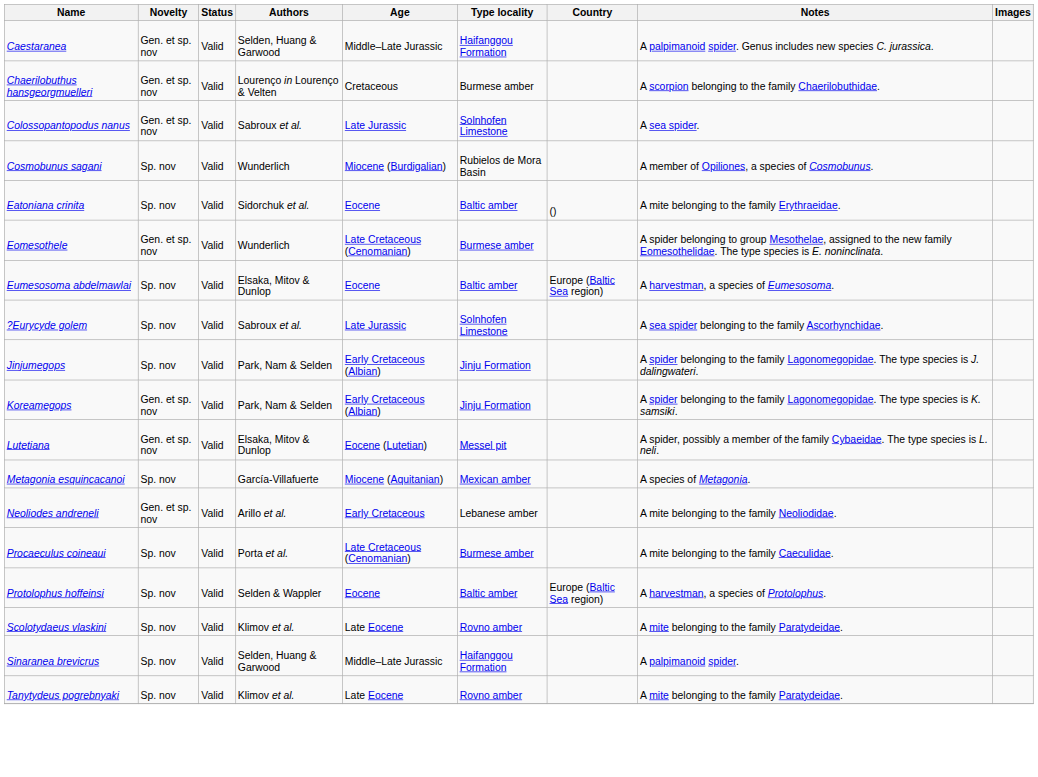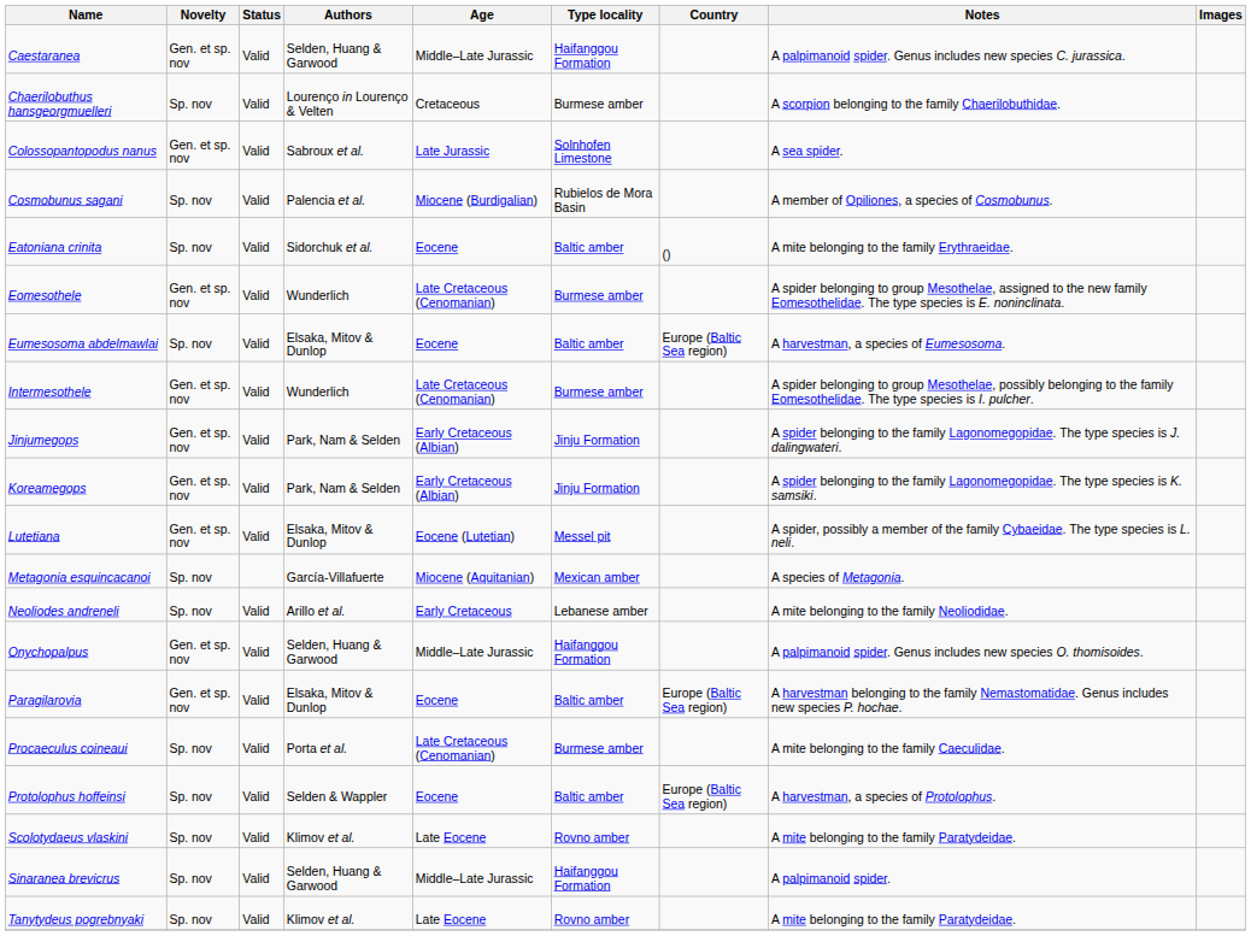 <table class="wikitable sortable" align="center" width="100%">
 <tr>
 <th>Name</th>
 <th>Novelty</th>
 <th>Status</th>
 <th>Authors</th>
 <th>Age</th>
 <th>Type locality</th>
 <th>Country</th>
 <th>Notes</th>
 <th>Images</th>
 </tr>
 <tr>
 <td><br><em><a href='#'>Caestaranea</a></em></td>
 <td><br>Gen. et sp. nov</td>
 <td><br>Valid</td>
 <td><br>Selden, Huang & Garwood</td>
 <td><br>Middle–Late Jurassic</td>
 <td><br><a href='#'>Haifanggou Formation</a></td>
 <td><br></td>
 <td><br>A <a href='#'>palpimanoid</a> <a href='#'>spider</a>. Genus includes new species <em>C. jurassica</em>.</td>
 <td></td>
 </tr>
 <tr>
 <td><br><em><a href='#'>Chaerilobuthus hansgeorgmuelleri</a></em></td>
-<td><br>Gen. et sp. nov</td>
+<td><br>Sp. nov</td>
 <td><br>Valid</td>
 <td><br>Lourenço <em>in</em> Lourenço & Velten</td>
 <td><br>Cretaceous</td>
 <td><br>Burmese amber</td>
 <td><br></td>
 <td><br>A <a href='#'>scorpion</a> belonging to the family <a href='#'>Chaerilobuthidae</a>.</td>
 <td></td>
 </tr>
 <tr>
 <td><br><em><a href='#'>Colossopantopodus nanus</a></em></td>
 <td><br>Gen. et sp. nov</td>
 <td><br>Valid</td>
 <td><br>Sabroux <em>et al.</em></td>
 <td><br><a href='#'>Late Jurassic</a></td>
 <td><br><a href='#'>Solnhofen Limestone</a></td>
 <td><br></td>
 <td><br>A <a href='#'>sea spider</a>.</td>
 <td></td>
 </tr>
 <tr>
 <td><br><em><a href='#'>Cosmobunus sagani</a></em></td>
 <td><br>Sp. nov</td>
 <td><br>Valid</td>
-<td><br>Wunderlich</td>
+<td><br>Palencia <em>et al.</em></td>
 <td><br><a href='#'>Miocene</a> (<a href='#'>Burdigalian</a>)</td>
 <td><br>Rubielos de Mora Basin</td>
 <td><br></td>
 <td><br>A member of <a href='#'>Opiliones</a>, a species of <em><a href='#'>Cosmobunus</a></em>.</td>
 <td></td>
 </tr>
 <tr>
 <td><br><em><a href='#'>Eatoniana crinita</a></em></td>
 <td><br>Sp. nov</td>
 <td><br>Valid</td>
 <td><br>Sidorchuk <em>et al.</em></td>
 <td><br><a href='#'>Eocene</a></td>
 <td><br><a href='#'>Baltic amber</a></td>
 <td><br><br>()</td>
 <td><br>A mite belonging to the family <a href='#'>Erythraeidae</a>.</td>
 <td></td>
 </tr>
 <tr>
 <td><br><em><a href='#'>Eomesothele</a></em></td>
 <td><br>Gen. et sp. nov</td>
 <td><br>Valid</td>
 <td><br>Wunderlich</td>
 <td><br><a href='#'>Late Cretaceous</a> (<a href='#'>Cenomanian</a>)</td>
 <td><br><a href='#'>Burmese amber</a></td>
 <td><br></td>
 <td><br>A spider belonging to group <a href='#'>Mesothelae</a>, assigned to the new family <a href='#'>Eomesothelidae</a>. The type species is <em>E. noninclinata</em>.</td>
 <td></td>
 </tr>
 <tr>
 <td><br><em><a href='#'>Eumesosoma abdelmawlai</a></em></td>
 <td><br>Sp. nov</td>
 <td><br>Valid</td>
 <td><br>Elsaka, Mitov & Dunlop</td>
 <td><br><a href='#'>Eocene</a></td>
 <td><br><a href='#'>Baltic amber</a></td>
 <td><br>Europe (<a href='#'>Baltic Sea</a> region)</td>
 <td><br>A <a href='#'>harvestman</a>, a species of <em><a href='#'>Eumesosoma</a></em>.</td>
 <td></td>
 </tr>
 <tr>
-<td><br><em><a href='#'>?Eurycyde golem</a></em></td>
-<td><br>Sp. nov</td>
+<td><br><em><a href='#'>Intermesothele</a></em></td>
+<td><br>Gen. et sp. nov</td>
 <td><br>Valid</td>
-<td><br>Sabroux <em>et al.</em></td>
-<td><br><a href='#'>Late Jurassic</a></td>
-<td><br><a href='#'>Solnhofen Limestone</a></td>
+<td><br>Wunderlich</td>
+<td><br><a href='#'>Late Cretaceous</a> (<a href='#'>Cenomanian</a>)</td>
+<td><br><a href='#'>Burmese amber</a></td>
 <td><br></td>
-<td><br>A <a href='#'>sea spider</a> belonging to the family <a href='#'>Ascorhynchidae</a>.</td>
+<td><br>A spider belonging to group <a href='#'>Mesothelae</a>, possibly belonging to the family <a href='#'>Eomesothelidae</a>. The type species is <em>I. pulcher</em>.</td>
 <td></td>
 </tr>
 <tr>
 <td><br><em><a href='#'>Jinjumegops</a></em></td>
-<td><br>Sp. nov</td>
+<td><br>Gen. et sp. nov</td>
 <td><br>Valid</td>
 <td><br>Park, Nam & Selden</td>
 <td><br><a href='#'>Early Cretaceous</a> (<a href='#'>Albian</a>)</td>
 <td><br><a href='#'>Jinju Formation</a></td>
 <td><br></td>
 <td><br>A <a href='#'>spider</a> belonging to the family <a href='#'>Lagonomegopidae</a>. The type species is <em>J. dalingwateri</em>.</td>
 <td></td>
 </tr>
 <tr>
 <td><br><em><a href='#'>Koreamegops</a></em></td>
 <td><br>Gen. et sp. nov</td>
 <td><br>Valid</td>
 <td><br>Park, Nam & Selden</td>
 <td><br><a href='#'>Early Cretaceous</a> (<a href='#'>Albian</a>)</td>
 <td><br><a href='#'>Jinju Formation</a></td>
 <td><br></td>
 <td><br>A <a href='#'>spider</a> belonging to the family <a href='#'>Lagonomegopidae</a>. The type species is <em>K. samsiki</em>.</td>
 <td></td>
 </tr>
 <tr>
 <td><br><em><a href='#'>Lutetiana</a></em></td>
 <td><br>Gen. et sp. nov</td>
 <td><br>Valid</td>
 <td><br>Elsaka, Mitov & Dunlop</td>
 <td><br><a href='#'>Eocene</a> (<a href='#'>Lutetian</a>)</td>
 <td><br><a href='#'>Messel pit</a></td>
 <td><br></td>
 <td><br>A spider, possibly a member of the family <a href='#'>Cybaeidae</a>. The type species is <em>L. neli</em>.</td>
 <td></td>
 </tr>
 <tr>
 <td><br><em><a href='#'>Metagonia esquincacanoi</a></em></td>
 <td><br>Sp. nov</td>
 <td></td>
 <td><br>García-Villafuerte</td>
 <td><br><a href='#'>Miocene</a> (<a href='#'>Aquitanian</a>)</td>
 <td><br><a href='#'>Mexican amber</a></td>
 <td><br></td>
 <td><br>A species of <em><a href='#'>Metagonia</a></em>.</td>
 <td></td>
 </tr>
 <tr>
 <td><br><em><a href='#'>Neoliodes andreneli</a></em></td>
-<td><br>Gen. et sp. nov</td>
+<td><br>Sp. nov</td>
 <td><br>Valid</td>
 <td><br>Arillo <em>et al.</em></td>
 <td><br><a href='#'>Early Cretaceous</a></td>
 <td><br>Lebanese amber</td>
 <td><br></td>
 <td><br>A mite belonging to the family <a href='#'>Neoliodidae</a>.</td>
+<td></td>
+</tr>
+<tr>
+<td><br><em><a href='#'>Onychopalpus</a></em></td>
+<td><br>Gen. et sp. nov</td>
+<td><br>Valid</td>
+<td><br>Selden, Huang & Garwood</td>
+<td><br>Middle–Late Jurassic</td>
+<td><br><a href='#'>Haifanggou Formation</a></td>
+<td><br></td>
+<td><br>A <a href='#'>palpimanoid</a> <a href='#'>spider</a>. Genus includes new species <em>O. thomisoides</em>.</td>
+<td></td>
+</tr>
+<tr>
+<td><br><em><a href='#'>Paragilarovia</a></em></td>
+<td><br>Gen. et sp. nov</td>
+<td><br>Valid</td>
+<td><br>Elsaka, Mitov & Dunlop</td>
+<td><br><a href='#'>Eocene</a></td>
+<td><br><a href='#'>Baltic amber</a></td>
+<td><br>Europe (<a href='#'>Baltic Sea</a> region)</td>
+<td><br>A <a href='#'>harvestman</a> belonging to the family <a href='#'>Nemastomatidae</a>. Genus includes new species <em>P. hochae</em>.</td>
 <td></td>
 </tr>
 <tr>
 <td><br><em><a href='#'>Procaeculus coineaui</a></em></td>
 <td><br>Sp. nov</td>
 <td><br>Valid</td>
 <td><br>Porta <em>et al.</em></td>
 <td><br><a href='#'>Late Cretaceous</a> (<a href='#'>Cenomanian</a>)</td>
 <td><br><a href='#'>Burmese amber</a></td>
 <td><br></td>
 <td><br>A mite belonging to the family <a href='#'>Caeculidae</a>.</td>
 <td></td>
 </tr>
 <tr>
 <td><br><em><a href='#'>Protolophus hoffeinsi</a></em></td>
 <td><br>Sp. nov</td>
 <td><br>Valid</td>
 <td><br>Selden & Wappler</td>
 <td><br><a href='#'>Eocene</a></td>
 <td><br><a href='#'>Baltic amber</a></td>
 <td><br>Europe (<a href='#'>Baltic Sea</a> region)</td>
 <td><br>A <a href='#'>harvestman</a>, a species of <em><a href='#'>Protolophus</a></em>.</td>
 <td></td>
 </tr>
 <tr>
 <td><br><em><a href='#'>Scolotydaeus vlaskini</a></em></td>
 <td><br>Sp. nov</td>
 <td><br>Valid</td>
 <td><br>Klimov <em>et al.</em></td>
 <td><br>Late <a href='#'>Eocene</a></td>
 <td><br><a href='#'>Rovno amber</a></td>
 <td><br></td>
 <td><br>A <a href='#'>mite</a> belonging to the family <a href='#'>Paratydeidae</a>.</td>
 <td></td>
 </tr>
 <tr>
 <td><br><em><a href='#'>Sinaranea brevicrus</a></em></td>
 <td><br>Sp. nov</td>
 <td><br>Valid</td>
 <td><br>Selden, Huang & Garwood</td>
 <td><br>Middle–Late Jurassic</td>
 <td><br><a href='#'>Haifanggou Formation</a></td>
 <td><br></td>
 <td><br>A <a href='#'>palpimanoid</a> <a href='#'>spider</a>.</td>
 <td></td>
 </tr>
 <tr>
 <td><br><em><a href='#'>Tanytydeus pogrebnyaki</a></em></td>
 <td><br>Sp. nov</td>
 <td><br>Valid</td>
 <td><br>Klimov <em>et al.</em></td>
 <td><br>Late <a href='#'>Eocene</a></td>
 <td><br><a href='#'>Rovno amber</a></td>
 <td><br></td>
 <td><br>A <a href='#'>mite</a> belonging to the family <a href='#'>Paratydeidae</a>.</td>
 <td></td>
 </tr>
 <tr>
 </tr>
 </table>
